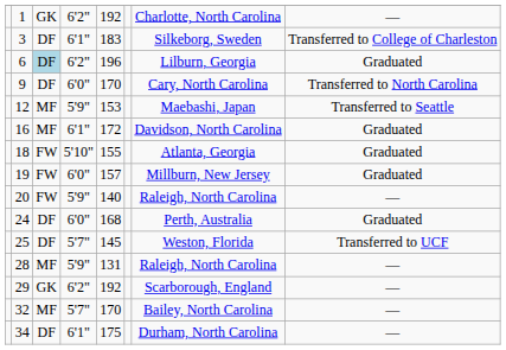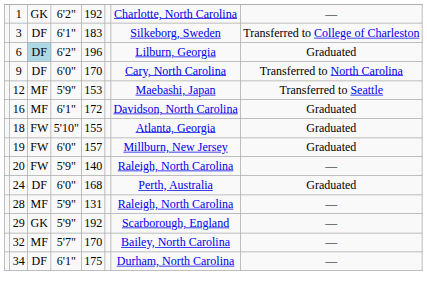 <table class="wikitable sortable" border="1" style="text-align: center;">
 <tr align=center>
 </tr>
 <tr>
 <td></td>
 <td>1</td>
 <td>GK</td>
 <td>6'2"</td>
 <td>192</td>
 <td></td>
 <td><a href='#'>Charlotte, North Carolina</a></td>
 <td>—</td>
 </tr>
 <tr>
 <td></td>
 <td>3</td>
 <td>DF</td>
 <td>6'1"</td>
 <td>183</td>
 <td></td>
 <td><a href='#'>Silkeborg, Sweden</a></td>
 <td>Transferred to <a href='#'>College of Charleston</a></td>
 </tr>
 <tr>
 <td></td>
 <td>6</td>
 <td style="background: lightblue;">DF</td>
 <td>6'2"</td>
 <td>196</td>
 <td></td>
 <td><a href='#'>Lilburn, Georgia</a></td>
 <td>Graduated</td>
 </tr>
 <tr>
 <td></td>
 <td>9</td>
 <td>DF</td>
 <td>6'0"</td>
 <td>170</td>
 <td></td>
 <td><a href='#'>Cary, North Carolina</a></td>
 <td>Transferred to <a href='#'>North Carolina</a></td>
 </tr>
 <tr>
 <td></td>
 <td>12</td>
 <td>MF</td>
 <td>5'9"</td>
 <td>153</td>
 <td></td>
 <td><a href='#'>Maebashi, Japan</a></td>
 <td>Transferred to <a href='#'>Seattle</a></td>
 </tr>
 <tr>
 <td></td>
 <td>16</td>
 <td>MF</td>
 <td>6'1"</td>
 <td>172</td>
 <td></td>
 <td><a href='#'>Davidson, North Carolina</a></td>
 <td>Graduated</td>
 </tr>
 <tr>
 <td></td>
 <td>18</td>
 <td>FW</td>
 <td>5'10"</td>
 <td>155</td>
 <td></td>
 <td><a href='#'>Atlanta, Georgia</a></td>
 <td>Graduated</td>
 </tr>
 <tr>
 <td></td>
 <td>19</td>
 <td>FW</td>
 <td>6'0"</td>
 <td>157</td>
 <td></td>
 <td><a href='#'>Millburn, New Jersey</a></td>
 <td>Graduated</td>
 </tr>
 <tr>
 <td></td>
 <td>20</td>
 <td>FW</td>
 <td>5'9"</td>
 <td>140</td>
 <td></td>
 <td><a href='#'>Raleigh, North Carolina</a></td>
 <td>—</td>
 </tr>
 <tr>
 <td></td>
 <td>24</td>
 <td>DF</td>
 <td>6'0"</td>
 <td>168</td>
 <td></td>
 <td><a href='#'>Perth, Australia</a></td>
 <td>Graduated</td>
 </tr>
 <tr>
 <td></td>
-<td>25</td>
-<td>DF</td>
-<td>5'7"</td>
-<td>145</td>
-<td></td>
-<td><a href='#'>Weston, Florida</a></td>
-<td>Transferred to <a href='#'>UCF</a></td>
-</tr>
-<tr>
-<td></td>
 <td>28</td>
 <td>MF</td>
 <td>5'9"</td>
 <td>131</td>
 <td></td>
 <td><a href='#'>Raleigh, North Carolina</a></td>
 <td>—</td>
 </tr>
 <tr>
 <td></td>
 <td>29</td>
 <td>GK</td>
-<td>6'2"</td>
+<td>5'9"</td>
 <td>192</td>
 <td></td>
 <td><a href='#'>Scarborough, England</a></td>
 <td>—</td>
 </tr>
 <tr>
 <td></td>
 <td>32</td>
 <td>MF</td>
 <td>5'7"</td>
 <td>170</td>
 <td></td>
 <td><a href='#'>Bailey, North Carolina</a></td>
 <td>—</td>
 </tr>
 <tr>
 <td></td>
 <td>34</td>
 <td>DF</td>
 <td>6'1"</td>
 <td>175</td>
 <td></td>
 <td><a href='#'>Durham, North Carolina</a></td>
 <td>—</td>
 </tr>
 </table>
